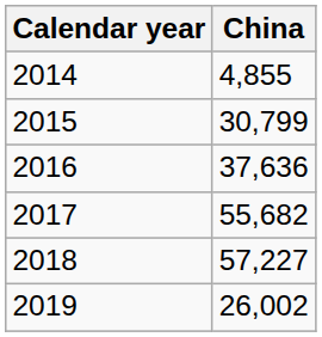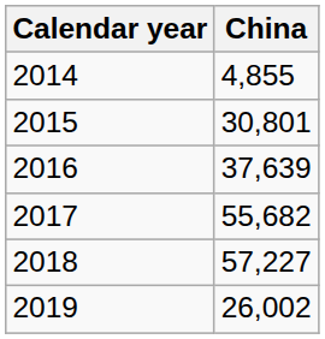 <table class=wikitable>
 <tr>
 <th>Calendar year</th>
 <th>China</th>
 </tr>
 <tr>
 <td>2014</td>
 <td>4,855</td>
 </tr>
 <tr>
 <td>2015</td>
-<td>30,799</td>
+<td>30,801</td>
 </tr>
 <tr>
 <td>2016</td>
-<td>37,636</td>
+<td>37,639</td>
 </tr>
 <tr>
 <td>2017</td>
 <td>55,682</td>
 </tr>
 <tr>
 <td>2018</td>
 <td>57,227</td>
 </tr>
 <tr>
 <td>2019</td>
 <td>26,002</td>
 </tr>
 </table>
